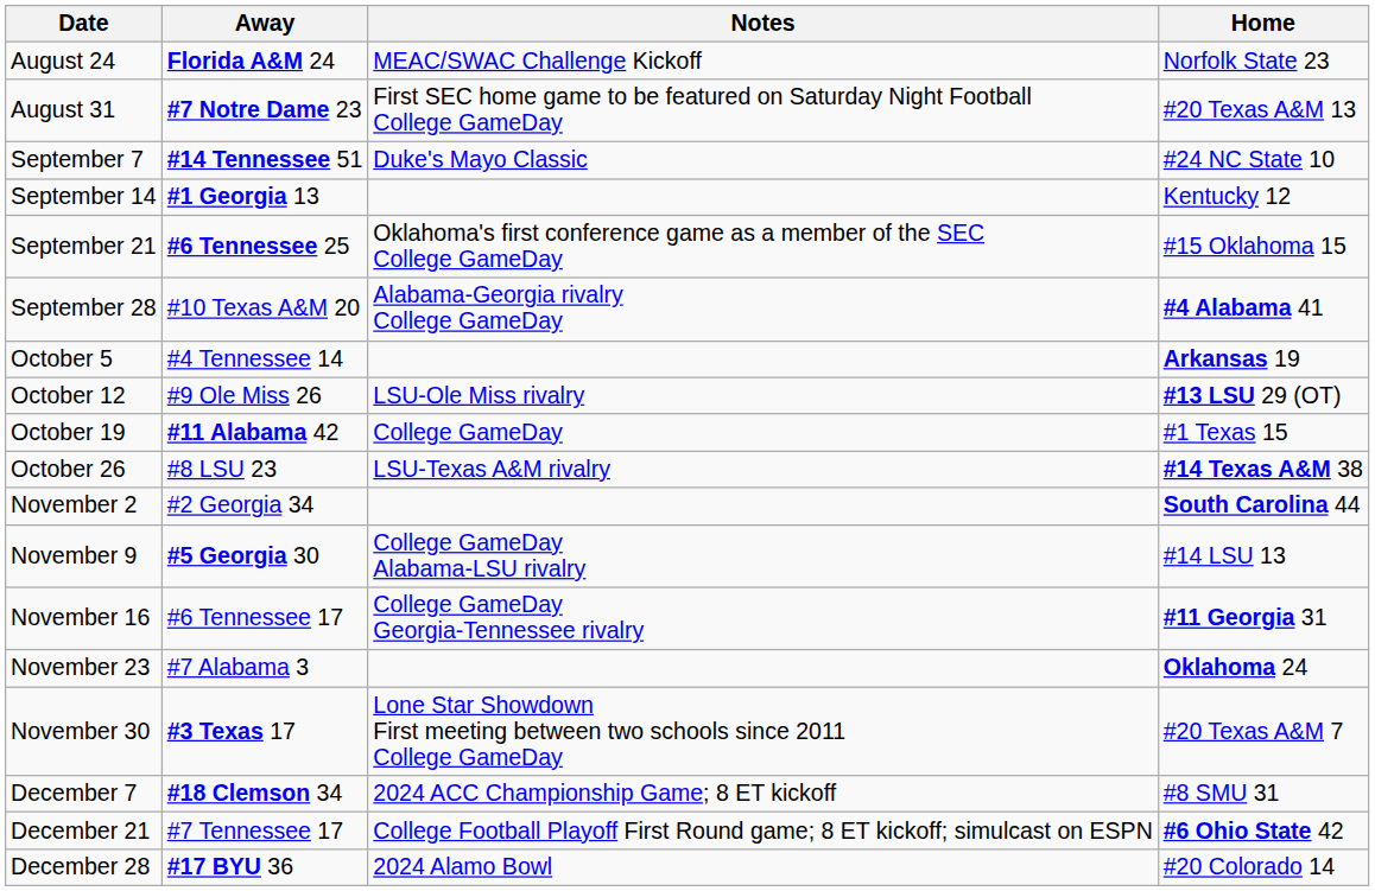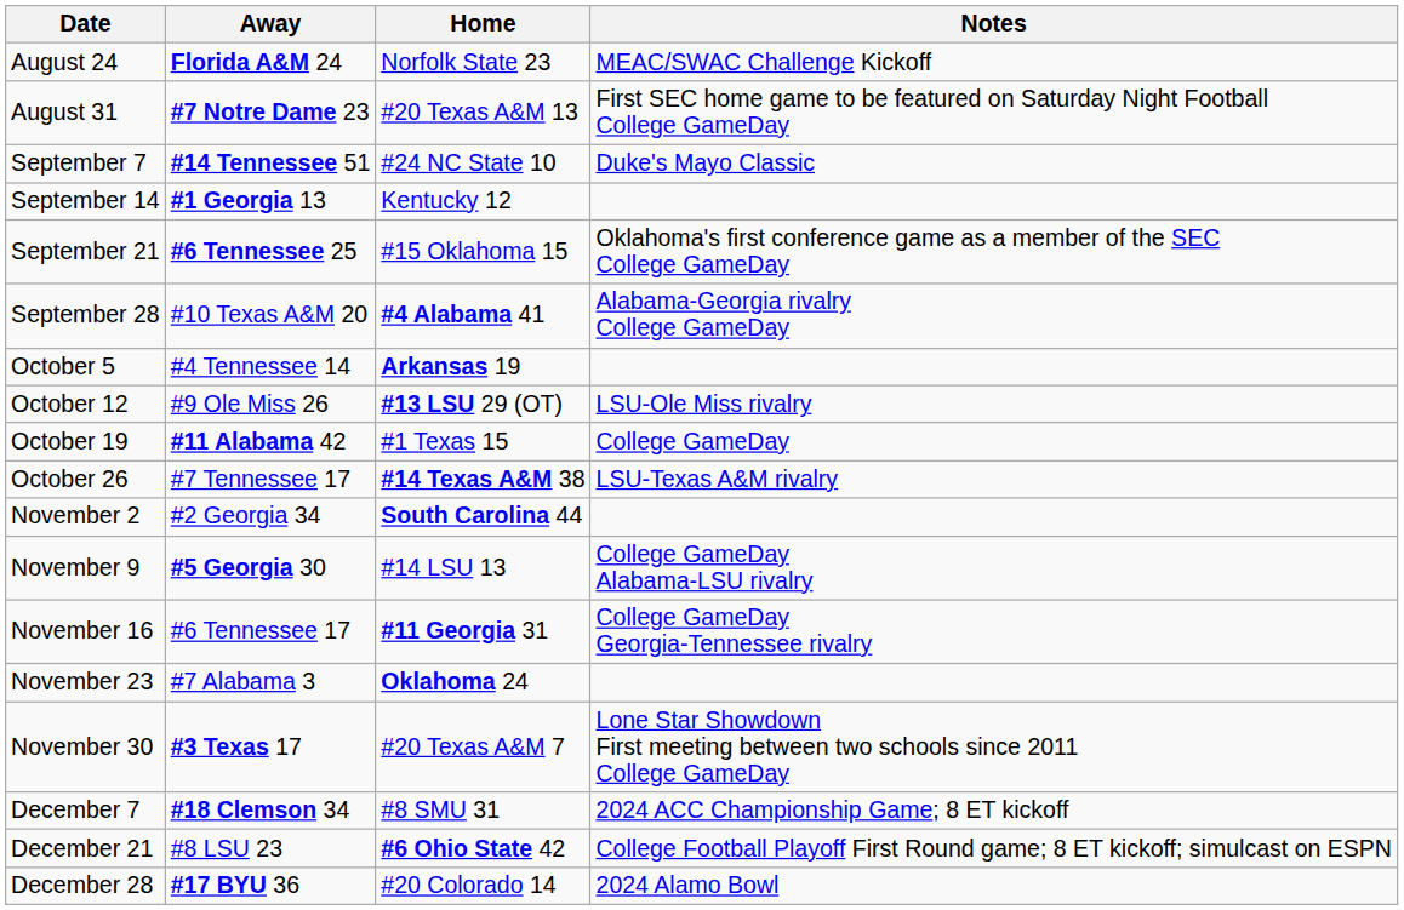 <table class="wikitable sortable">
 <tr>
 <th>Date</th>
 <th>Away</th>
+<th>Home</th>
 <th>Notes</th>
-<th>Home</th>
 </tr>
 <tr>
 <td>August 24</td>
 <td><strong><a href='#'>Florida A&M</a></strong> 24</td>
+<td><a href='#'>Norfolk State</a> 23</td>
 <td><a href='#'>MEAC/SWAC Challenge</a> Kickoff</td>
-<td><a href='#'>Norfolk State</a> 23</td>
 </tr>
 <tr>
 <td>August 31</td>
 <td><strong><a href='#'>#7 Notre Dame</a></strong> 23</td>
+<td><a href='#'>#20 Texas A&M</a> 13</td>
 <td>First SEC home game to be featured on Saturday Night Football<br><a href='#'>College GameDay</a></td>
-<td><a href='#'>#20 Texas A&M</a> 13</td>
 </tr>
 <tr>
 <td>September 7</td>
 <td><strong><a href='#'>#14 Tennessee</a></strong> 51</td>
+<td><a href='#'>#24 NC State</a> 10</td>
 <td><a href='#'>Duke's Mayo Classic</a></td>
-<td><a href='#'>#24 NC State</a> 10</td>
 </tr>
 <tr>
 <td>September 14</td>
 <td><strong><a href='#'>#1 Georgia</a></strong> 13</td>
+<td><a href='#'>Kentucky</a> 12</td>
 <td></td>
-<td><a href='#'>Kentucky</a> 12</td>
 </tr>
 <tr>
 <td>September 21</td>
 <td><strong><a href='#'>#6 Tennessee</a></strong> 25</td>
+<td><a href='#'>#15 Oklahoma</a> 15</td>
 <td>Oklahoma's first conference game as a member of the <a href='#'>SEC</a><br><a href='#'>College GameDay</a></td>
-<td><a href='#'>#15 Oklahoma</a> 15</td>
 </tr>
 <tr>
 <td>September 28</td>
 <td><a href='#'>#10 Texas A&M</a> 20</td>
+<td><strong><a href='#'>#4 Alabama</a></strong> 41</td>
 <td><a href='#'>Alabama-Georgia rivalry</a><br><a href='#'>College GameDay</a></td>
-<td><strong><a href='#'>#4 Alabama</a></strong> 41</td>
 </tr>
 <tr>
 <td>October 5</td>
 <td><a href='#'>#4 Tennessee</a> 14</td>
+<td><strong><a href='#'>Arkansas</a></strong> 19</td>
 <td></td>
-<td><strong><a href='#'>Arkansas</a></strong> 19</td>
 </tr>
 <tr>
 <td>October 12</td>
 <td><a href='#'>#9 Ole Miss</a> 26</td>
+<td><strong><a href='#'>#13 LSU</a></strong> 29 (OT)</td>
 <td><a href='#'>LSU-Ole Miss rivalry</a></td>
-<td><strong><a href='#'>#13 LSU</a></strong> 29 (OT)</td>
 </tr>
 <tr>
 <td>October 19</td>
 <td><strong><a href='#'>#11 Alabama</a></strong> 42</td>
+<td><a href='#'>#1 Texas</a> 15</td>
 <td><a href='#'>College GameDay</a></td>
-<td><a href='#'>#1 Texas</a> 15</td>
 </tr>
 <tr>
 <td>October 26</td>
-<td><a href='#'>#8 LSU</a> 23</td>
+<td><a href='#'>#7 Tennessee</a> 17</td>
+<td><strong><a href='#'>#14 Texas A&M</a></strong> 38</td>
 <td><a href='#'>LSU-Texas A&M rivalry</a></td>
-<td><strong><a href='#'>#14 Texas A&M</a></strong> 38</td>
 </tr>
 <tr>
 <td>November 2</td>
 <td><a href='#'>#2 Georgia</a> 34</td>
+<td><strong><a href='#'>South Carolina</a></strong> 44</td>
 <td></td>
-<td><strong><a href='#'>South Carolina</a></strong> 44</td>
 </tr>
 <tr>
 <td>November 9</td>
 <td><strong><a href='#'>#5 Georgia</a></strong> 30</td>
+<td><a href='#'>#14 LSU</a> 13</td>
 <td><a href='#'>College GameDay</a><br><a href='#'>Alabama-LSU rivalry</a></td>
-<td><a href='#'>#14 LSU</a> 13</td>
 </tr>
 <tr>
 <td>November 16</td>
 <td><a href='#'>#6 Tennessee</a> 17</td>
+<td><strong><a href='#'>#11 Georgia</a></strong> 31</td>
 <td><a href='#'>College GameDay</a><br><a href='#'>Georgia-Tennessee rivalry</a></td>
-<td><strong><a href='#'>#11 Georgia</a></strong> 31</td>
 </tr>
 <tr>
 <td>November 23</td>
 <td><a href='#'>#7 Alabama</a> 3</td>
+<td><strong><a href='#'>Oklahoma</a></strong> 24</td>
 <td></td>
-<td><strong><a href='#'>Oklahoma</a></strong> 24</td>
 </tr>
 <tr>
 <td>November 30</td>
 <td><strong><a href='#'>#3 Texas</a></strong> 17</td>
+<td><a href='#'>#20 Texas A&M</a> 7</td>
 <td><a href='#'>Lone Star Showdown</a><br>First meeting between two schools since 2011<br><a href='#'>College GameDay</a></td>
-<td><a href='#'>#20 Texas A&M</a> 7</td>
 </tr>
 <tr>
 <td>December 7</td>
 <td><strong><a href='#'>#18 Clemson</a></strong> 34</td>
+<td><a href='#'>#8 SMU</a> 31</td>
 <td><a href='#'>2024 ACC Championship Game</a>; 8 ET kickoff</td>
-<td><a href='#'>#8 SMU</a> 31</td>
 </tr>
 <tr>
 <td>December 21</td>
-<td><a href='#'>#7 Tennessee</a> 17</td>
+<td><a href='#'>#8 LSU</a> 23</td>
+<td><strong><a href='#'>#6 Ohio State</a></strong> 42</td>
 <td><a href='#'>College Football Playoff</a> First Round game; 8 ET kickoff; simulcast on ESPN</td>
-<td><strong><a href='#'>#6 Ohio State</a></strong> 42</td>
 </tr>
 <tr>
 <td>December 28</td>
 <td><strong><a href='#'>#17 BYU</a></strong> 36</td>
+<td><a href='#'>#20 Colorado</a> 14</td>
 <td><a href='#'>2024 Alamo Bowl</a></td>
-<td><a href='#'>#20 Colorado</a> 14</td>
 </tr>
 </table>
